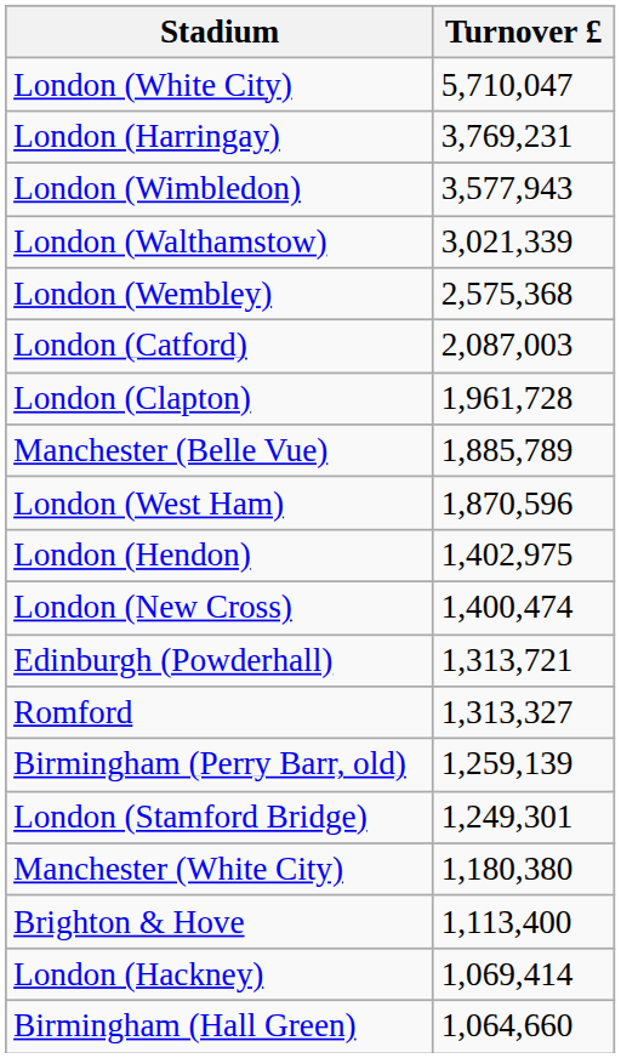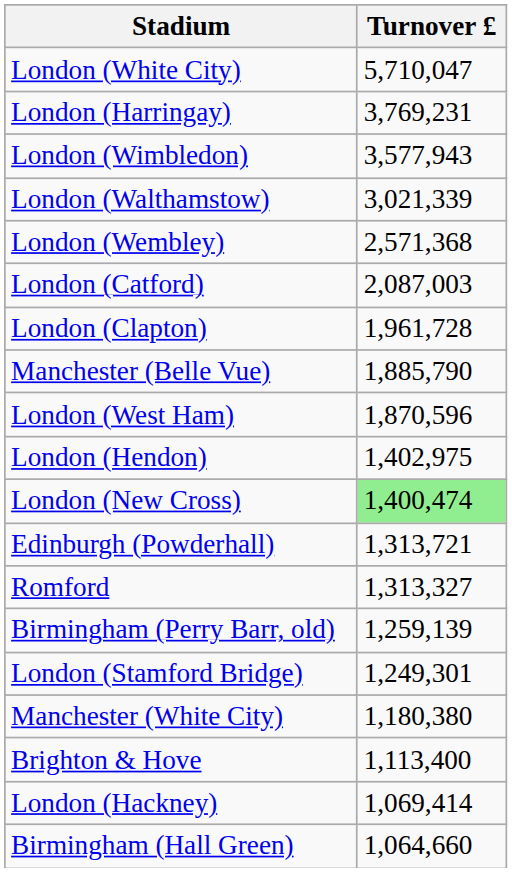 <table class="wikitable">
 <tr>
 <th width=200>Stadium</th>
 <th width=80>Turnover £</th>
 </tr>
 <tr>
 <td><a href='#'>London (White City)</a></td>
 <td>5,710,047</td>
 </tr>
 <tr>
 <td><a href='#'>London (Harringay)</a></td>
 <td>3,769,231</td>
 </tr>
 <tr>
 <td><a href='#'>London (Wimbledon)</a></td>
 <td>3,577,943</td>
 </tr>
 <tr>
 <td><a href='#'>London (Walthamstow)</a></td>
 <td>3,021,339</td>
 </tr>
 <tr>
 <td><a href='#'>London (Wembley)</a></td>
-<td>2,575,368</td>
+<td>2,571,368</td>
 </tr>
 <tr>
 <td><a href='#'>London (Catford)</a></td>
 <td>2,087,003</td>
 </tr>
 <tr>
 <td><a href='#'>London (Clapton)</a></td>
 <td>1,961,728</td>
 </tr>
 <tr>
 <td><a href='#'>Manchester (Belle Vue)</a></td>
-<td>1,885,789</td>
+<td>1,885,790</td>
 </tr>
 <tr>
 <td><a href='#'>London (West Ham)</a></td>
 <td>1,870,596</td>
 </tr>
 <tr>
 <td><a href='#'>London (Hendon)</a></td>
 <td>1,402,975</td>
 </tr>
 <tr>
 <td><a href='#'>London (New Cross)</a></td>
-<td>1,400,474</td>
+<td style="background: lightgreen;">1,400,474</td>
 </tr>
 <tr>
 <td><a href='#'>Edinburgh (Powderhall)</a></td>
 <td>1,313,721</td>
 </tr>
 <tr>
 <td><a href='#'>Romford</a></td>
 <td>1,313,327</td>
 </tr>
 <tr>
 <td><a href='#'>Birmingham (Perry Barr, old)</a></td>
 <td>1,259,139</td>
 </tr>
 <tr>
 <td><a href='#'>London (Stamford Bridge)</a></td>
 <td>1,249,301</td>
 </tr>
 <tr>
 <td><a href='#'>Manchester (White City)</a></td>
 <td>1,180,380</td>
 </tr>
 <tr>
 <td><a href='#'>Brighton & Hove</a></td>
 <td>1,113,400</td>
 </tr>
 <tr>
 <td><a href='#'>London (Hackney)</a></td>
 <td>1,069,414</td>
 </tr>
 <tr>
 <td><a href='#'>Birmingham (Hall Green)</a></td>
 <td>1,064,660</td>
 </tr>
 </table>
